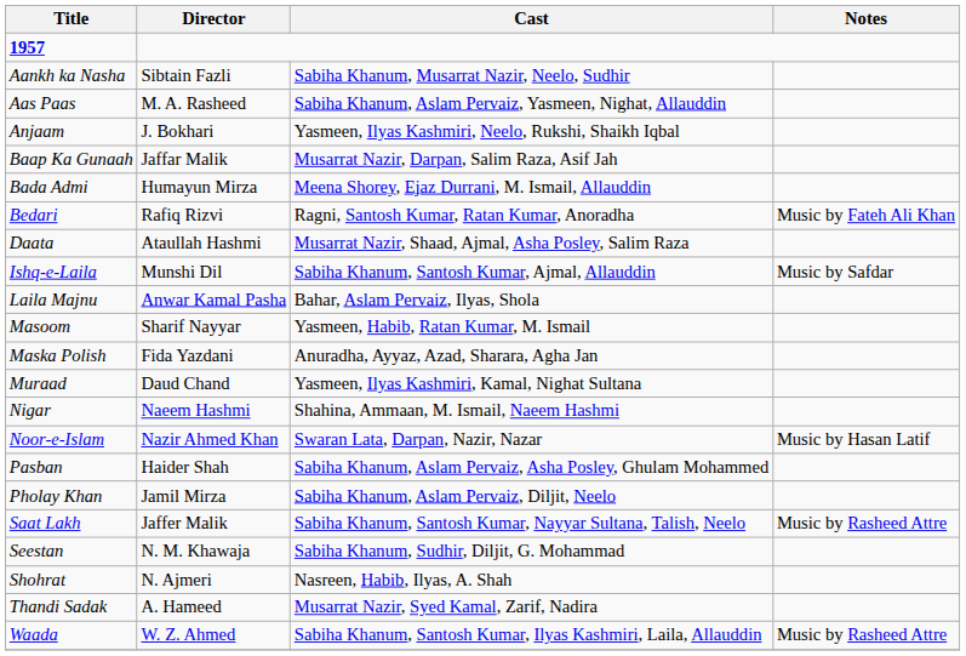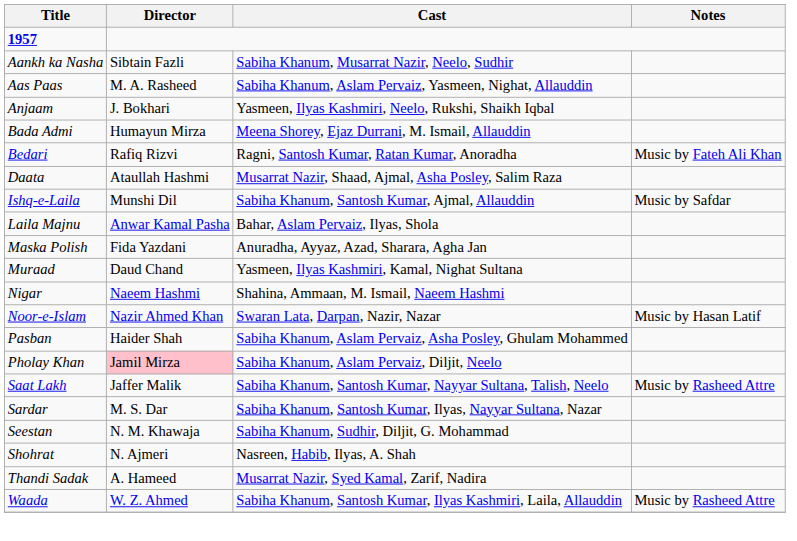 <table class="wikitable">
 <tr>
 <th>Title</th>
 <th>Director</th>
 <th>Cast</th>
 <th>Notes</th>
 </tr>
 <tr>
 <td><strong><a href='#'>1957</a></strong></td>
 </tr>
 <tr>
 <td><em>Aankh ka Nasha</em></td>
 <td>Sibtain Fazli</td>
 <td><a href='#'>Sabiha Khanum</a>, <a href='#'>Musarrat Nazir</a>, <a href='#'>Neelo</a>, <a href='#'>Sudhir</a></td>
 <td></td>
 </tr>
 <tr>
 <td><em>Aas Paas</em></td>
 <td>M. A. Rasheed</td>
 <td><a href='#'>Sabiha Khanum</a>, <a href='#'>Aslam Pervaiz</a>, Yasmeen, Nighat, <a href='#'>Allauddin</a></td>
 <td></td>
 </tr>
 <tr>
 <td><em>Anjaam</em></td>
 <td>J. Bokhari</td>
 <td>Yasmeen, <a href='#'>Ilyas Kashmiri</a>, <a href='#'>Neelo</a>, Rukshi, Shaikh Iqbal</td>
-<td></td>
-</tr>
-<tr>
-<td><em>Baap Ka Gunaah</em></td>
-<td>Jaffar Malik</td>
-<td><a href='#'>Musarrat Nazir</a>, <a href='#'>Darpan</a>, Salim Raza, Asif Jah</td>
 <td></td>
 </tr>
 <tr>
 <td><em>Bada Admi</em></td>
 <td>Humayun Mirza</td>
 <td><a href='#'>Meena Shorey</a>, <a href='#'>Ejaz Durrani</a>, M. Ismail, <a href='#'>Allauddin</a></td>
 <td></td>
 </tr>
 <tr>
 <td><em><a href='#'>Bedari</a></em></td>
 <td>Rafiq Rizvi</td>
 <td>Ragni, <a href='#'>Santosh Kumar</a>, <a href='#'>Ratan Kumar</a>, Anoradha</td>
 <td>Music by <a href='#'>Fateh Ali Khan</a></td>
 </tr>
 <tr>
 <td><em>Daata</em></td>
 <td>Ataullah Hashmi</td>
 <td><a href='#'>Musarrat Nazir</a>, Shaad, Ajmal, <a href='#'>Asha Posley</a>, Salim Raza</td>
 <td></td>
 </tr>
 <tr>
 <td><em><a href='#'>Ishq-e-Laila</a></em></td>
 <td>Munshi Dil</td>
 <td><a href='#'>Sabiha Khanum</a>, <a href='#'>Santosh Kumar</a>, Ajmal, <a href='#'>Allauddin</a></td>
 <td>Music by Safdar</td>
 </tr>
 <tr>
 <td><em>Laila Majnu</em></td>
 <td><a href='#'>Anwar Kamal Pasha</a></td>
 <td>Bahar, <a href='#'>Aslam Pervaiz</a>, Ilyas, Shola</td>
-<td></td>
-</tr>
-<tr>
-<td><em>Masoom </em></td>
-<td>Sharif Nayyar</td>
-<td>Yasmeen, <a href='#'>Habib</a>, <a href='#'>Ratan Kumar</a>, M. Ismail</td>
 <td></td>
 </tr>
 <tr>
 <td><em>Maska Polish</em></td>
 <td>Fida Yazdani</td>
 <td>Anuradha, Ayyaz, Azad, Sharara, Agha Jan</td>
 <td></td>
 </tr>
 <tr>
 <td><em>Muraad</em></td>
 <td>Daud Chand</td>
 <td>Yasmeen, <a href='#'>Ilyas Kashmiri</a>, Kamal, Nighat Sultana</td>
 <td></td>
 </tr>
 <tr>
 <td><em>Nigar</em></td>
 <td><a href='#'>Naeem Hashmi</a></td>
 <td>Shahina, Ammaan, M. Ismail, <a href='#'>Naeem Hashmi</a></td>
 <td></td>
 </tr>
 <tr>
 <td><em><a href='#'>Noor-e-Islam</a></em></td>
 <td><a href='#'>Nazir Ahmed Khan</a></td>
 <td><a href='#'>Swaran Lata</a>, <a href='#'>Darpan</a>, Nazir, Nazar</td>
 <td>Music by Hasan Latif</td>
 </tr>
 <tr>
 <td><em>Pasban</em></td>
 <td>Haider Shah</td>
 <td><a href='#'>Sabiha Khanum</a>, <a href='#'>Aslam Pervaiz</a>, <a href='#'>Asha Posley</a>, Ghulam Mohammed</td>
 <td></td>
 </tr>
 <tr>
 <td><em>Pholay Khan</em></td>
-<td>Jamil Mirza</td>
+<td style="background: pink;">Jamil Mirza</td>
 <td><a href='#'>Sabiha Khanum</a>, <a href='#'>Aslam Pervaiz</a>, Diljit, <a href='#'>Neelo</a></td>
 <td></td>
 </tr>
 <tr>
 <td><em><a href='#'>Saat Lakh</a></em></td>
 <td>Jaffer Malik</td>
 <td><a href='#'>Sabiha Khanum</a>, <a href='#'>Santosh Kumar</a>, <a href='#'>Nayyar Sultana</a>, <a href='#'>Talish</a>, <a href='#'>Neelo</a></td>
 <td>Music by <a href='#'>Rasheed Attre</a></td>
+</tr>
+<tr>
+<td><em>Sardar</em></td>
+<td>M. S. Dar</td>
+<td><a href='#'>Sabiha Khanum</a>, <a href='#'>Santosh Kumar</a>, Ilyas, <a href='#'>Nayyar Sultana</a>, Nazar</td>
+<td></td>
 </tr>
 <tr>
 <td><em>Seestan</em></td>
 <td>N. M. Khawaja</td>
 <td><a href='#'>Sabiha Khanum</a>, <a href='#'>Sudhir</a>, Diljit, G. Mohammad</td>
 <td></td>
 </tr>
 <tr>
 <td><em>Shohrat</em></td>
 <td>N. Ajmeri</td>
 <td>Nasreen, <a href='#'>Habib</a>, Ilyas, A. Shah</td>
 <td></td>
 </tr>
 <tr>
 <td><em>Thandi Sadak</em></td>
 <td>A. Hameed</td>
 <td><a href='#'>Musarrat Nazir</a>, <a href='#'>Syed Kamal</a>, Zarif, Nadira</td>
 <td></td>
 </tr>
 <tr>
 <td><em><a href='#'>Waada</a></em></td>
 <td><a href='#'>W. Z. Ahmed</a></td>
 <td><a href='#'>Sabiha Khanum</a>, <a href='#'>Santosh Kumar</a>, <a href='#'>Ilyas Kashmiri</a>, Laila, <a href='#'>Allauddin</a></td>
 <td>Music by <a href='#'>Rasheed Attre</a></td>
 </tr>
 <tr>
 </tr>
 </table>
